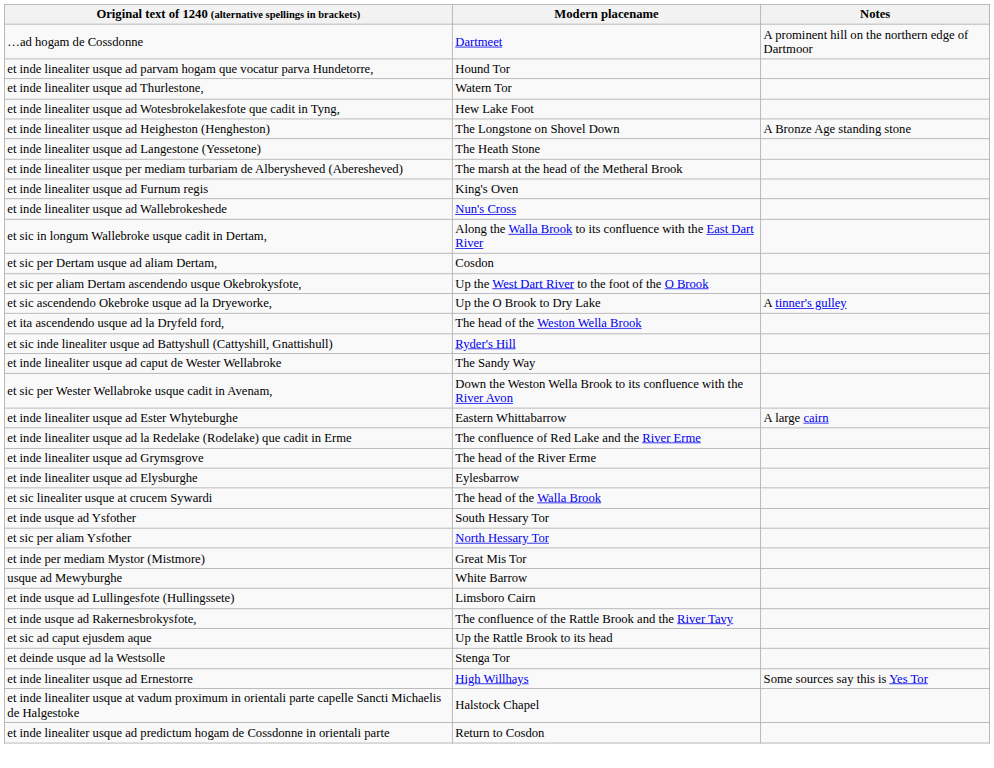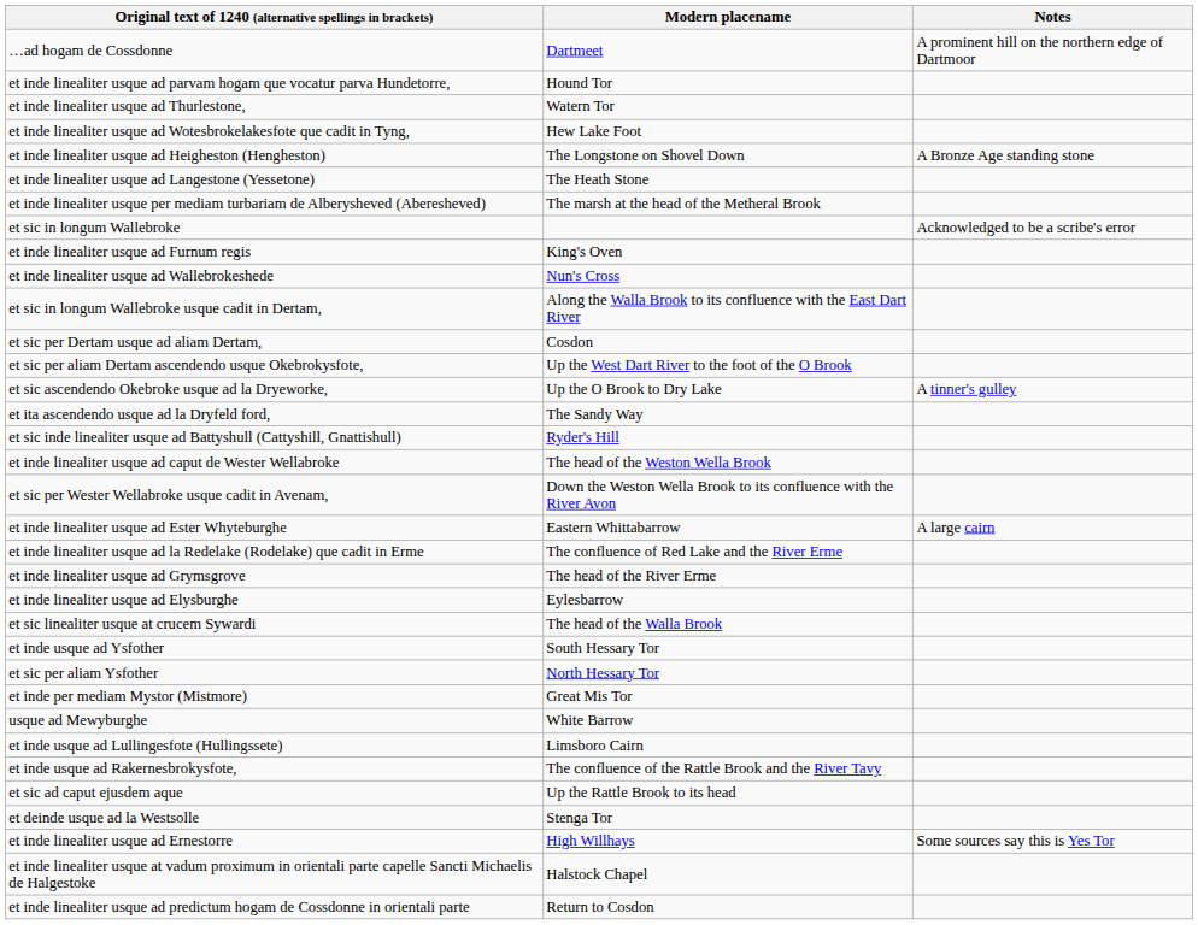 <table class="wikitable" border="1">
 <tr>
 <th>Original text of 1240 <small>(alternative spellings in brackets)</small></th>
 <th>Modern placename</th>
 <th>Notes</th>
 </tr>
 <tr>
 <td>…ad hogam de Cossdonne</td>
 <td><a href='#'>Dartmeet</a></td>
 <td>A prominent hill on the northern edge of Dartmoor</td>
 </tr>
 <tr>
 <td>et inde linealiter usque ad parvam hogam que vocatur parva Hundetorre,</td>
 <td>Hound Tor</td>
 <td></td>
 </tr>
 <tr>
 <td>et inde linealiter usque ad Thurlestone,</td>
 <td>Watern Tor</td>
 <td></td>
 </tr>
 <tr>
 <td>et inde linealiter usque ad Wotesbrokelakesfote que cadit in Tyng,</td>
 <td>Hew Lake Foot</td>
 <td></td>
 </tr>
 <tr>
 <td>et inde linealiter usque ad Heigheston (Hengheston)</td>
 <td>The Longstone on Shovel Down</td>
 <td>A Bronze Age standing stone</td>
 </tr>
 <tr>
 <td>et inde linealiter usque ad Langestone (Yessetone)</td>
 <td>The Heath Stone</td>
 <td></td>
 </tr>
 <tr>
 <td>et inde linealiter usque per mediam turbariam de Alberysheved (Aberesheved)</td>
 <td>The marsh at the head of the Metheral Brook</td>
 <td></td>
 </tr>
 <tr>
+<td>et sic in longum Wallebroke</td>
+<td></td>
+<td>Acknowledged to be a scribe's error</td>
+</tr>
+<tr>
 <td>et inde linealiter usque ad Furnum regis</td>
 <td>King's Oven</td>
 <td></td>
 </tr>
 <tr>
 <td>et inde linealiter usque ad Wallebrokeshede</td>
 <td><a href='#'>Nun's Cross</a></td>
 <td></td>
 </tr>
 <tr>
 <td>et sic in longum Wallebroke usque cadit in Dertam,</td>
 <td>Along the <a href='#'>Walla Brook</a> to its confluence with the <a href='#'>East Dart River</a></td>
 <td></td>
 </tr>
 <tr>
 <td>et sic per Dertam usque ad aliam Dertam,</td>
 <td>Cosdon</td>
 <td></td>
 </tr>
 <tr>
 <td>et sic per aliam Dertam ascendendo usque Okebrokysfote,</td>
 <td>Up the <a href='#'>West Dart River</a> to the foot of the <a href='#'>O Brook</a></td>
 <td></td>
 </tr>
 <tr>
 <td>et sic ascendendo Okebroke usque ad la Dryeworke,</td>
 <td>Up the O Brook to Dry Lake</td>
 <td>A <a href='#'>tinner's gulley</a></td>
 </tr>
 <tr>
 <td>et ita ascendendo usque ad la Dryfeld ford,</td>
-<td>The head of the <a href='#'>Weston Wella Brook</a></td>
+<td>The Sandy Way</td>
 <td></td>
 </tr>
 <tr>
 <td>et sic inde linealiter usque ad Battyshull (Cattyshill, Gnattishull)</td>
 <td><a href='#'>Ryder's Hill</a></td>
 <td></td>
 </tr>
 <tr>
 <td>et inde linealiter usque ad caput de Wester Wellabroke</td>
-<td>The Sandy Way</td>
+<td>The head of the <a href='#'>Weston Wella Brook</a></td>
 <td></td>
 </tr>
 <tr>
 <td>et sic per Wester Wellabroke usque cadit in Avenam,</td>
 <td>Down the Weston Wella Brook to its confluence with the <a href='#'>River Avon</a></td>
 <td></td>
 </tr>
 <tr>
 <td>et inde linealiter usque ad Ester Whyteburghe</td>
 <td>Eastern Whittabarrow</td>
 <td>A large <a href='#'>cairn</a></td>
 </tr>
 <tr>
 <td>et inde linealiter usque ad la Redelake (Rodelake) que cadit in Erme</td>
 <td>The confluence of Red Lake and the <a href='#'>River Erme</a></td>
 <td></td>
 </tr>
 <tr>
 <td>et inde linealiter usque ad Grymsgrove</td>
 <td>The head of the River Erme</td>
 <td></td>
 </tr>
 <tr>
 <td>et inde linealiter usque ad Elysburghe</td>
 <td>Eylesbarrow</td>
 <td></td>
 </tr>
 <tr>
 <td>et sic linealiter usque at crucem Sywardi</td>
 <td>The head of the <a href='#'>Walla Brook</a></td>
 <td></td>
 </tr>
 <tr>
 <td>et inde usque ad Ysfother</td>
 <td>South Hessary Tor</td>
 <td></td>
 </tr>
 <tr>
 <td>et sic per aliam Ysfother</td>
 <td><a href='#'>North Hessary Tor</a></td>
 <td></td>
 </tr>
 <tr>
 <td>et inde per mediam Mystor (Mistmore)</td>
 <td>Great Mis Tor</td>
 <td></td>
 </tr>
 <tr>
 <td>usque ad Mewyburghe</td>
 <td>White Barrow</td>
 <td></td>
 </tr>
 <tr>
 <td>et inde usque ad Lullingesfote (Hullingssete)</td>
 <td>Limsboro Cairn</td>
 <td></td>
 </tr>
 <tr>
 <td>et inde usque ad Rakernesbrokysfote,</td>
 <td>The confluence of the Rattle Brook and the <a href='#'>River Tavy</a></td>
 <td></td>
 </tr>
 <tr>
 <td>et sic ad caput ejusdem aque</td>
 <td>Up the Rattle Brook to its head</td>
 <td></td>
 </tr>
 <tr>
 <td>et deinde usque ad la Westsolle</td>
 <td>Stenga Tor</td>
 <td></td>
 </tr>
 <tr>
 <td>et inde linealiter usque ad Ernestorre</td>
 <td><a href='#'>High Willhays</a></td>
 <td>Some sources say this is <a href='#'>Yes Tor</a></td>
 </tr>
 <tr>
 <td>et inde linealiter usque at vadum proximum in orientali parte capelle Sancti Michaelis de Halgestoke</td>
 <td>Halstock Chapel</td>
 <td></td>
 </tr>
 <tr>
 <td>et inde linealiter usque ad predictum hogam de Cossdonne in orientali parte</td>
 <td>Return to Cosdon</td>
 <td></td>
 </tr>
 </table>
